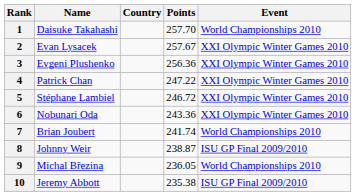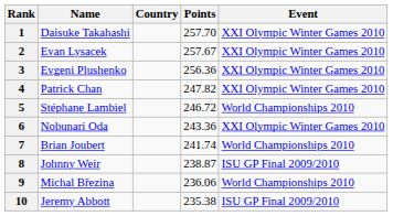 <table class="wikitable sortable">
 <tr>
 <th>Rank</th>
 <th>Name</th>
 <th>Country</th>
 <th>Points</th>
 <th>Event</th>
 </tr>
 <tr>
 <th>1</th>
 <td><a href='#'>Daisuke Takahashi</a></td>
 <td></td>
 <td>257.70</td>
-<td><a href='#'>World Championships 2010</a></td>
+<td><a href='#'>XXI Olympic Winter Games 2010</a></td>
 </tr>
 <tr>
 <th>2</th>
 <td><a href='#'>Evan Lysacek</a></td>
 <td></td>
 <td>257.67</td>
 <td><a href='#'>XXI Olympic Winter Games 2010</a></td>
 </tr>
 <tr>
 <th>3</th>
 <td><a href='#'>Evgeni Plushenko</a></td>
 <td></td>
 <td>256.36</td>
 <td><a href='#'>XXI Olympic Winter Games 2010</a></td>
 </tr>
 <tr>
 <th>4</th>
 <td><a href='#'>Patrick Chan</a></td>
 <td></td>
-<td>247.22</td>
+<td>247.82</td>
 <td><a href='#'>XXI Olympic Winter Games 2010</a></td>
 </tr>
 <tr>
 <th>5</th>
 <td><a href='#'>Stéphane Lambiel</a></td>
 <td></td>
 <td>246.72</td>
-<td><a href='#'>XXI Olympic Winter Games 2010</a></td>
+<td><a href='#'>World Championships 2010</a></td>
 </tr>
 <tr>
 <th>6</th>
 <td><a href='#'>Nobunari Oda</a></td>
 <td></td>
 <td>243.36</td>
 <td><a href='#'>XXI Olympic Winter Games 2010</a></td>
 </tr>
 <tr>
 <th>7</th>
 <td><a href='#'>Brian Joubert</a></td>
 <td></td>
 <td>241.74</td>
 <td><a href='#'>World Championships 2010</a></td>
 </tr>
 <tr>
 <th>8</th>
 <td><a href='#'>Johnny Weir</a></td>
 <td></td>
 <td>238.87</td>
 <td><a href='#'>ISU GP Final 2009/2010</a></td>
 </tr>
 <tr>
 <th>9</th>
 <td><a href='#'>Michal Březina</a></td>
 <td></td>
-<td>236.05</td>
+<td>236.06</td>
 <td><a href='#'>World Championships 2010</a></td>
 </tr>
 <tr>
 <th>10</th>
 <td><a href='#'>Jeremy Abbott</a></td>
 <td></td>
 <td>235.38</td>
 <td><a href='#'>ISU GP Final 2009/2010</a></td>
 </tr>
 </table>
